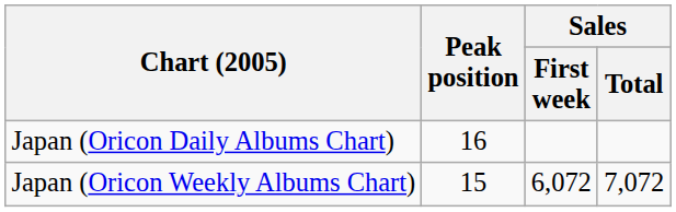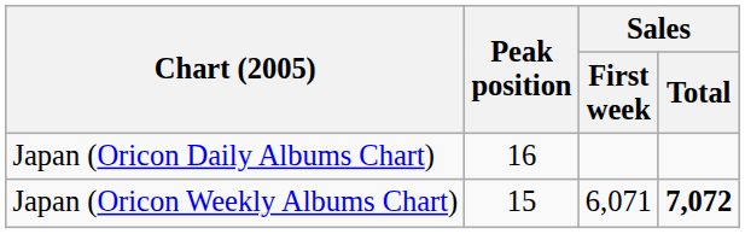 <table class="wikitable sortable">
 <tr>
 <th rowspan="2">Chart (2005)</th>
 <th rowspan="2">Peak<br>position</th>
 <th colspan="2">Sales</th>
 </tr>
 <tr>
 <th>First<br>week</th>
 <th>Total</th>
 </tr>
 <tr>
 <td>Japan (<a href='#'>Oricon Daily Albums Chart</a>)</td>
 <td style="text-align:center;">16</td>
 <td></td>
 <td></td>
 </tr>
 <tr>
 <td>Japan (<a href='#'>Oricon Weekly Albums Chart</a>)</td>
 <td style="text-align:center;">15</td>
-<td style="text-align:center;">6,072</td>
-<td style="text-align:center;">7,072</td>
+<td style="text-align:center;">6,071</td>
+<td style="text-align:center;"><strong>7,072</strong></td>
 </tr>
 </table>
